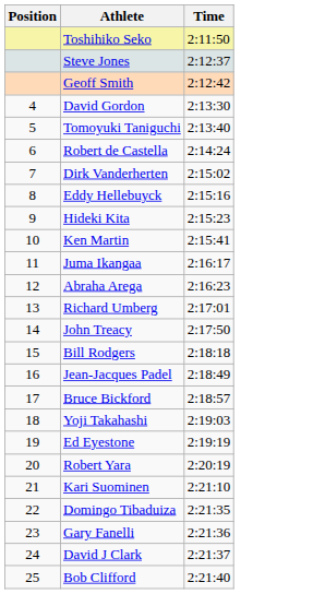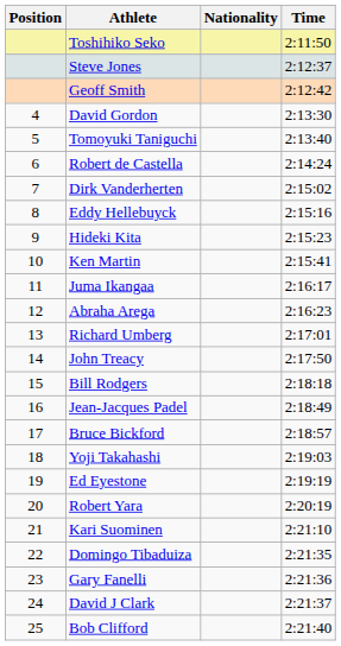 <table class="wikitable sortable">
 <tr>
 <th>Position</th>
 <th>Athlete</th>
+<th>Nationality</th>
 <th>Time</th>
 </tr>
 <tr bgcolor=#F7F6A8>
 <td align=center></td>
 <td><a href='#'>Toshihiko Seko</a></td>
+<td></td>
 <td>2:11:50</td>
 </tr>
 <tr bgcolor=#DCE5E5>
 <td align=center></td>
 <td><a href='#'>Steve Jones</a></td>
+<td></td>
 <td>2:12:37</td>
 </tr>
 <tr bgcolor=#FFDAB9>
 <td align=center></td>
 <td><a href='#'>Geoff Smith</a></td>
+<td></td>
 <td>2:12:42</td>
 </tr>
 <tr>
 <td align=center>4</td>
 <td><a href='#'>David Gordon</a></td>
+<td></td>
 <td>2:13:30</td>
 </tr>
 <tr>
 <td align=center>5</td>
 <td><a href='#'>Tomoyuki Taniguchi</a></td>
+<td></td>
 <td>2:13:40</td>
 </tr>
 <tr>
 <td align=center>6</td>
 <td><a href='#'>Robert de Castella</a></td>
+<td></td>
 <td>2:14:24</td>
 </tr>
 <tr>
 <td align=center>7</td>
 <td><a href='#'>Dirk Vanderherten</a></td>
+<td></td>
 <td>2:15:02</td>
 </tr>
 <tr>
 <td align=center>8</td>
 <td><a href='#'>Eddy Hellebuyck</a></td>
+<td></td>
 <td>2:15:16</td>
 </tr>
 <tr>
 <td align=center>9</td>
 <td><a href='#'>Hideki Kita</a></td>
+<td></td>
 <td>2:15:23</td>
 </tr>
 <tr>
 <td align=center>10</td>
 <td><a href='#'>Ken Martin</a></td>
+<td></td>
 <td>2:15:41</td>
 </tr>
 <tr>
 <td align=center>11</td>
 <td><a href='#'>Juma Ikangaa</a></td>
+<td></td>
 <td>2:16:17</td>
 </tr>
 <tr>
 <td align=center>12</td>
 <td><a href='#'>Abraha Arega</a></td>
+<td></td>
 <td>2:16:23</td>
 </tr>
 <tr>
 <td align=center>13</td>
 <td><a href='#'>Richard Umberg</a></td>
+<td></td>
 <td>2:17:01</td>
 </tr>
 <tr>
 <td align=center>14</td>
 <td><a href='#'>John Treacy</a></td>
+<td></td>
 <td>2:17:50</td>
 </tr>
 <tr>
 <td align=center>15</td>
 <td><a href='#'>Bill Rodgers</a></td>
+<td></td>
 <td>2:18:18</td>
 </tr>
 <tr>
 <td align=center>16</td>
 <td><a href='#'>Jean-Jacques Padel</a></td>
+<td></td>
 <td>2:18:49</td>
 </tr>
 <tr>
 <td align=center>17</td>
 <td><a href='#'>Bruce Bickford</a></td>
+<td></td>
 <td>2:18:57</td>
 </tr>
 <tr>
 <td align=center>18</td>
 <td><a href='#'>Yoji Takahashi</a></td>
+<td></td>
 <td>2:19:03</td>
 </tr>
 <tr>
 <td align=center>19</td>
 <td><a href='#'>Ed Eyestone</a></td>
+<td></td>
 <td>2:19:19</td>
 </tr>
 <tr>
 <td align=center>20</td>
 <td><a href='#'>Robert Yara</a></td>
+<td></td>
 <td>2:20:19</td>
 </tr>
 <tr>
 <td align=center>21</td>
 <td><a href='#'>Kari Suominen</a></td>
+<td></td>
 <td>2:21:10</td>
 </tr>
 <tr>
 <td align=center>22</td>
 <td><a href='#'>Domingo Tibaduiza</a></td>
+<td></td>
 <td>2:21:35</td>
 </tr>
 <tr>
 <td align=center>23</td>
 <td><a href='#'>Gary Fanelli</a></td>
+<td></td>
 <td>2:21:36</td>
 </tr>
 <tr>
 <td align=center>24</td>
 <td><a href='#'>David J Clark</a></td>
+<td></td>
 <td>2:21:37</td>
 </tr>
 <tr>
 <td align=center>25</td>
 <td><a href='#'>Bob Clifford</a></td>
+<td></td>
 <td>2:21:40</td>
 </tr>
 </table>
